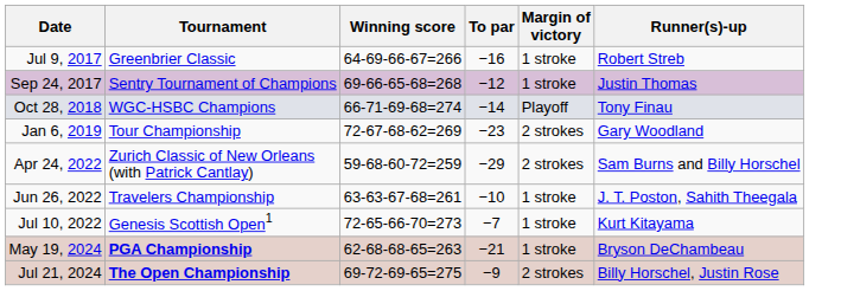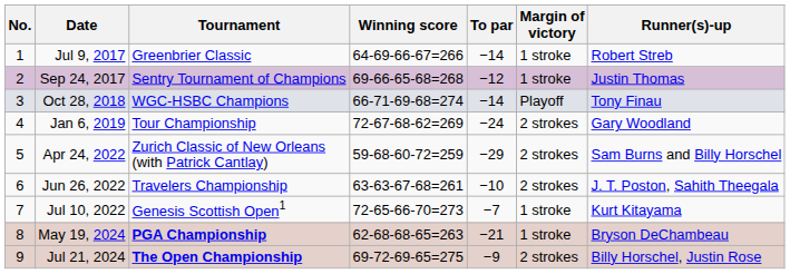 <table class="wikitable" style="font-size:95%;">
 <tr>
+<th>No.</th>
 <th>Date</th>
 <th>Tournament</th>
 <th>Winning score</th>
 <th>To par</th>
 <th>Margin of<br>victory</th>
 <th>Runner(s)-up</th>
 </tr>
 <tr>
+<td align=center>1</td>
 <td align=right>Jul 9, <a href='#'>2017</a></td>
 <td><a href='#'>Greenbrier Classic</a></td>
 <td>64-69-66-67=266</td>
-<td align=center>−16</td>
+<td align=center>−14</td>
 <td>1 stroke</td>
 <td> <a href='#'>Robert Streb</a></td>
 </tr>
 <tr style="background:thistle;">
+<td align=center>2</td>
 <td align=right>Sep 24, 2017</td>
 <td><a href='#'>Sentry Tournament of Champions</a></td>
 <td>69-66-65-68=268</td>
 <td align=center>−12</td>
 <td>1 stroke</td>
 <td> <a href='#'>Justin Thomas</a></td>
 </tr>
 <tr style="background:#dfe2e9;">
+<td align=center>3</td>
 <td align=right>Oct 28, <a href='#'>2018</a></td>
 <td><a href='#'>WGC-HSBC Champions</a></td>
 <td>66-71-69-68=274</td>
 <td align=center>−14</td>
 <td>Playoff</td>
 <td> <a href='#'>Tony Finau</a></td>
 </tr>
 <tr>
+<td align=center>4</td>
 <td align=right>Jan 6, <a href='#'>2019</a></td>
 <td><a href='#'>Tour Championship</a></td>
 <td>72-67-68-62=269</td>
-<td align=center>−23</td>
+<td align=center>−24</td>
 <td>2 strokes</td>
 <td> <a href='#'>Gary Woodland</a></td>
 </tr>
 <tr>
+<td align=center>5</td>
 <td align=right>Apr 24, <a href='#'>2022</a></td>
 <td><a href='#'>Zurich Classic of New Orleans</a><br>(with  <a href='#'>Patrick Cantlay</a>)</td>
 <td>59-68-60-72=259</td>
 <td align=center>−29</td>
 <td>2 strokes</td>
 <td> <a href='#'>Sam Burns</a> and  <a href='#'>Billy Horschel</a></td>
 </tr>
 <tr>
+<td align=center>6</td>
 <td align=right>Jun 26, 2022</td>
 <td><a href='#'>Travelers Championship</a></td>
 <td>63-63-67-68=261</td>
 <td align=center>−10</td>
-<td>1 stroke</td>
+<td>2 strokes</td>
 <td> <a href='#'>J. T. Poston</a>,  <a href='#'>Sahith Theegala</a></td>
 </tr>
 <tr>
+<td align=center>7</td>
 <td align=right>Jul 10, 2022</td>
 <td><a href='#'>Genesis Scottish Open</a><sup>1</sup></td>
 <td>72-65-66-70=273</td>
 <td align=center>−7</td>
 <td>1 stroke</td>
 <td> <a href='#'>Kurt Kitayama</a></td>
 </tr>
 <tr style="background:#e5d1cb;">
+<td align=center>8</td>
 <td align=right>May 19, <a href='#'>2024</a></td>
 <td><strong><a href='#'>PGA Championship</a></strong></td>
 <td>62-68-68-65=263</td>
 <td align=center>−21</td>
 <td>1 stroke</td>
 <td> <a href='#'>Bryson DeChambeau</a></td>
 </tr>
 <tr style="background:#e5d1cb;">
+<td align=center>9</td>
 <td align=right>Jul 21, 2024</td>
 <td><strong><a href='#'>The Open Championship</a></strong></td>
 <td>69-72-69-65=275</td>
 <td align=center>−9</td>
 <td>2 strokes</td>
 <td> <a href='#'>Billy Horschel</a>,  <a href='#'>Justin Rose</a></td>
 </tr>
 </table>
